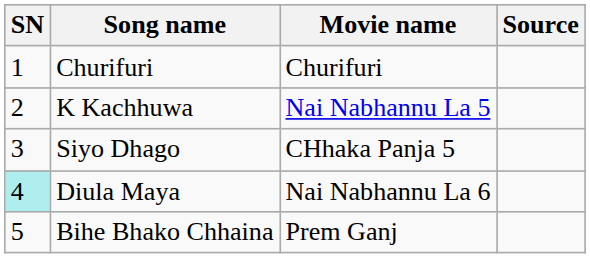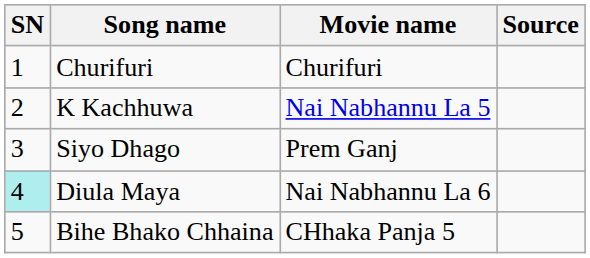 <table class="wikitable sortable">
 <tr>
 <th>SN</th>
 <th>Song name</th>
 <th>Movie name</th>
 <th>Source</th>
 </tr>
 <tr>
 <td>1</td>
 <td>Churifuri</td>
 <td>Churifuri</td>
 <td></td>
 </tr>
 <tr>
 <td>2</td>
 <td>K Kachhuwa</td>
 <td><a href='#'>Nai Nabhannu La 5</a></td>
 <td></td>
 </tr>
 <tr>
 <td>3</td>
 <td>Siyo Dhago</td>
-<td>CHhaka Panja 5</td>
+<td>Prem Ganj</td>
 <td></td>
 </tr>
 <tr>
 <td style="background: paleturquoise;">4</td>
 <td>Diula Maya</td>
 <td>Nai Nabhannu La 6</td>
 <td></td>
 </tr>
 <tr>
 <td>5</td>
 <td>Bihe Bhako Chhaina</td>
-<td>Prem Ganj</td>
+<td>CHhaka Panja 5</td>
 <td></td>
 </tr>
 </table>
